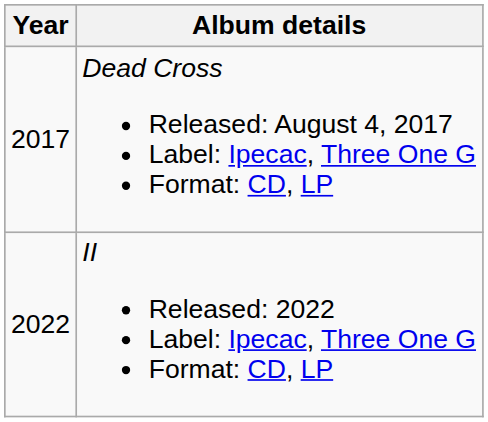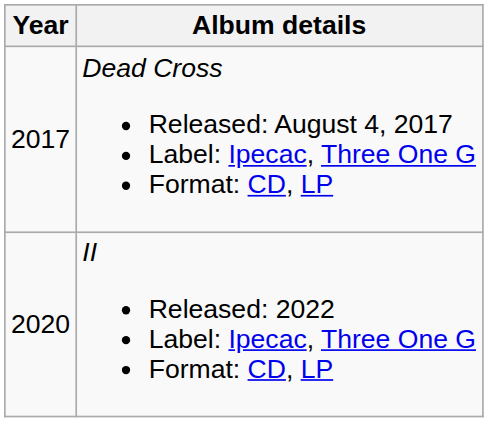 <table class="wikitable">
 <tr>
 <th>Year</th>
 <th>Album details</th>
 </tr>
 <tr>
 <td>2017</td>
 <td><em>Dead Cross</em><br><ul><li>Released: August 4, 2017</li><li>Label: <a href='#'>Ipecac</a>, <a href='#'>Three One G</a></li><li>Format: <a href='#'>CD</a>, <a href='#'>LP</a></li></ul></td>
 </tr>
 <tr>
-<td>2022</td>
+<td>2020</td>
 <td><em>II</em><br><ul><li>Released: 2022</li><li>Label: <a href='#'>Ipecac</a>, <a href='#'>Three One G</a></li><li>Format: <a href='#'>CD</a>, <a href='#'>LP</a></li></ul></td>
 </tr>
 </table>
